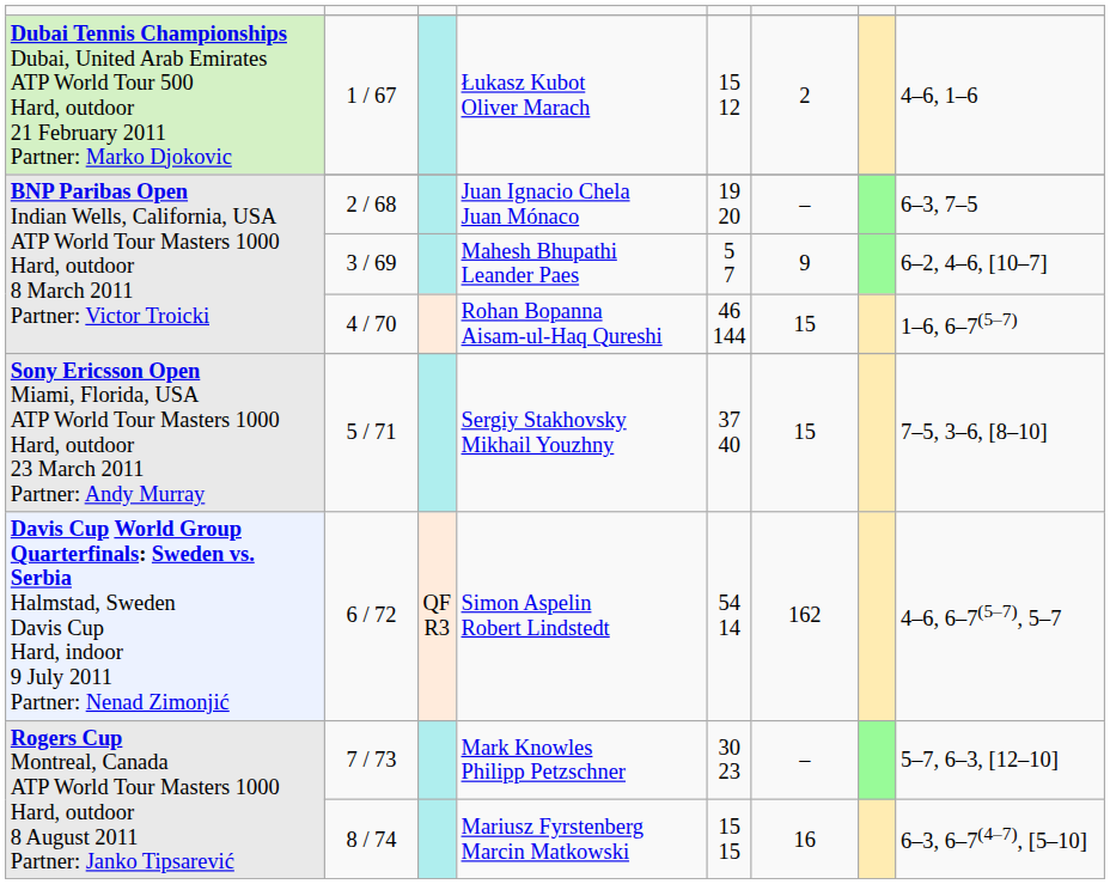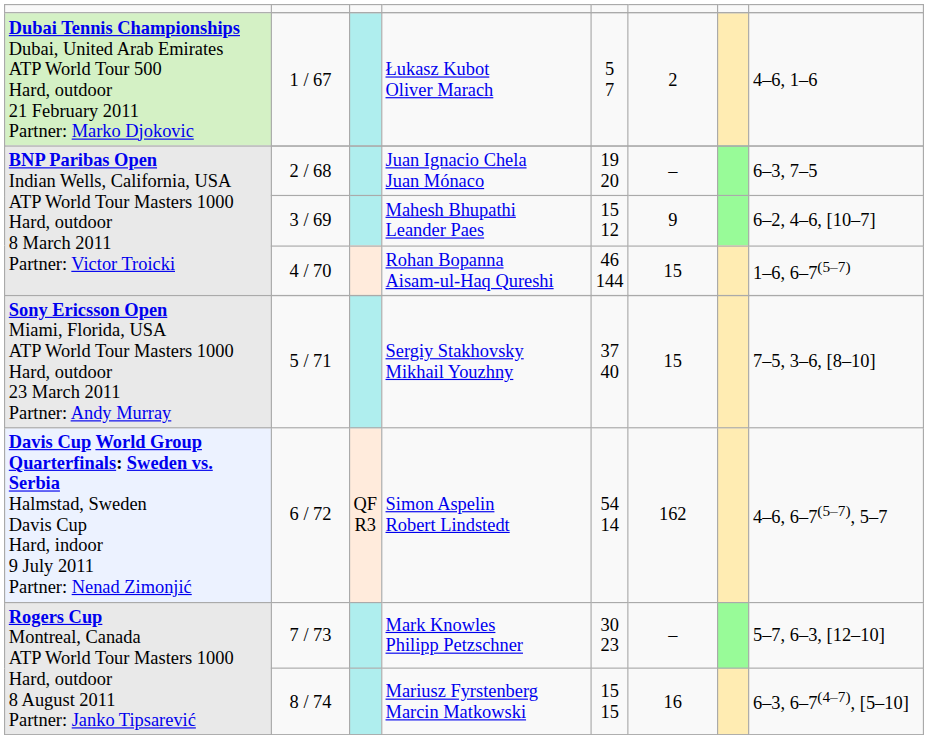 <table class="wikitable">
 <tr style="font-weight:bold">
 <td style="width:225px;"></td>
 <td style="width:60px;"></td>
 <td style="width:10px;"></td>
 <td style="width:175px;"></td>
 <td style="width:25px;"></td>
 <td style="width:70px;"></td>
 <td style="width:20px;"></td>
 <td style="width:145px;"></td>
 </tr>
 <tr>
 <td rowspan="2"  style="background:#D4F1C5; text-align:left; vertical-align:top;"><strong><a href='#'>Dubai Tennis Championships</a></strong> <br>Dubai, United Arab Emirates<br>ATP World Tour 500<br>Hard, outdoor<br>21 February 2011<br>Partner:  <a href='#'>Marko Djokovic</a></td>
 </tr>
 <tr>
 <td style="text-align:center;">1 / 67</td>
 <td style="background:#afeeee;"></td>
 <td> <a href='#'>Łukasz Kubot</a> <br>  <a href='#'>Oliver Marach</a></td>
-<td style="text-align:center;">15 <br>12</td>
+<td style="text-align:center;">5 <br>7</td>
 <td style="text-align:center;">2</td>
 <td bgcolor=#FFECB2></td>
 <td>4–6, 1–6</td>
 </tr>
 <tr>
 <td rowspan="4"  style="background:#E9E9E9; text-align:left; vertical-align:top;"><strong><a href='#'>BNP Paribas Open</a></strong> <br>Indian Wells, California, USA<br>ATP World Tour Masters 1000<br>Hard, outdoor<br>8 March 2011<br>Partner:  <a href='#'>Victor Troicki</a></td>
 </tr>
 <tr>
 <td style="text-align:center;">2 / 68</td>
 <td style="background:#afeeee;"></td>
 <td> <a href='#'>Juan Ignacio Chela</a> <br>  <a href='#'>Juan Mónaco</a></td>
 <td style="text-align:center;">19 <br> 20</td>
 <td style="text-align:center;">–</td>
 <td bgcolor="#98FB98"></td>
 <td>6–3, 7–5</td>
 </tr>
 <tr>
 <td style="text-align:center;">3 / 69</td>
 <td style="background:#afeeee;"></td>
 <td> <a href='#'>Mahesh Bhupathi</a> <br>  <a href='#'>Leander Paes</a></td>
-<td style="text-align:center;">5 <br>7</td>
+<td style="text-align:center;">15 <br>12</td>
 <td style="text-align:center;">9</td>
 <td bgcolor="#98FB98"></td>
 <td>6–2, 4–6, [10–7]</td>
 </tr>
 <tr>
 <td style="text-align:center;">4 / 70</td>
 <td style="background:#ffebdc;"></td>
 <td> <a href='#'>Rohan Bopanna</a> <br>  <a href='#'>Aisam-ul-Haq Qureshi</a></td>
 <td style="text-align:center;">46 <br> 144</td>
 <td style="text-align:center;">15</td>
 <td bgcolor=#FFECB2></td>
 <td>1–6, 6–7<sup>(5–7)</sup></td>
 </tr>
 <tr>
 <td rowspan="2"  style="background:#E9E9E9; text-align:left; vertical-align:top;"><strong><a href='#'>Sony Ericsson Open</a></strong> <br>Miami, Florida, USA<br>ATP World Tour Masters 1000<br>Hard, outdoor<br>23 March 2011<br>Partner:  <a href='#'>Andy Murray</a></td>
 </tr>
 <tr>
 <td style="text-align:center;">5 / 71</td>
 <td style="background:#afeeee;"></td>
 <td> <a href='#'>Sergiy Stakhovsky</a> <br>  <a href='#'>Mikhail Youzhny</a></td>
 <td style="text-align:center;">37 <br> 40</td>
 <td style="text-align:center;">15</td>
 <td bgcolor=#FFECB2></td>
 <td>7–5, 3–6, [8–10]</td>
 </tr>
 <tr>
 <td rowspan="1"  style="background:#ECF2FF; text-align:left; vertical-align:top;"><strong><a href='#'>Davis Cup</a> <a href='#'>World Group <br> Quarterfinals</a>: <a href='#'>Sweden vs. Serbia</a></strong><br> Halmstad, Sweden <br>Davis Cup <br> Hard, indoor <br> 9 July 2011<br>Partner:  <a href='#'>Nenad Zimonjić</a></td>
 <td style="text-align:center;">6 / 72</td>
 <td style="background:#ffebdc; text-align:center;">QF<br>R3</td>
 <td> <a href='#'>Simon Aspelin</a> <br>  <a href='#'>Robert Lindstedt</a></td>
 <td style="text-align:center;">54 <br> 14</td>
 <td style="text-align:center;">162</td>
 <td bgcolor=#FFECB2></td>
 <td>4–6, 6–7<sup>(5–7)</sup>, 5–7</td>
 </tr>
 <tr>
 <td rowspan="2"  style="background:#E9E9E9; text-align:left; vertical-align:top;"><strong><a href='#'>Rogers Cup</a></strong> <br>Montreal, Canada<br>ATP World Tour Masters 1000<br>Hard, outdoor<br>8 August 2011<br>Partner:  <a href='#'>Janko Tipsarević</a></td>
 <td style="text-align:center;">7 / 73</td>
 <td style="background:#afeeee;"></td>
 <td> <a href='#'>Mark Knowles</a> <br>  <a href='#'>Philipp Petzschner</a></td>
 <td style="text-align:center;">30 <br> 23</td>
 <td style="text-align:center;">–</td>
 <td bgcolor="#98FB98"></td>
 <td>5–7, 6–3, [12–10]</td>
 </tr>
 <tr>
 <td style="text-align:center;">8 / 74</td>
 <td style="background:#afeeee;"></td>
 <td> <a href='#'>Mariusz Fyrstenberg</a> <br>  <a href='#'>Marcin Matkowski</a></td>
 <td style="text-align:center;">15 <br> 15</td>
 <td style="text-align:center;">16</td>
 <td bgcolor=#FFECB2></td>
 <td>6–3, 6–7<sup>(4–7)</sup>, [5–10]</td>
 </tr>
 <tr>
 </tr>
 </table>
